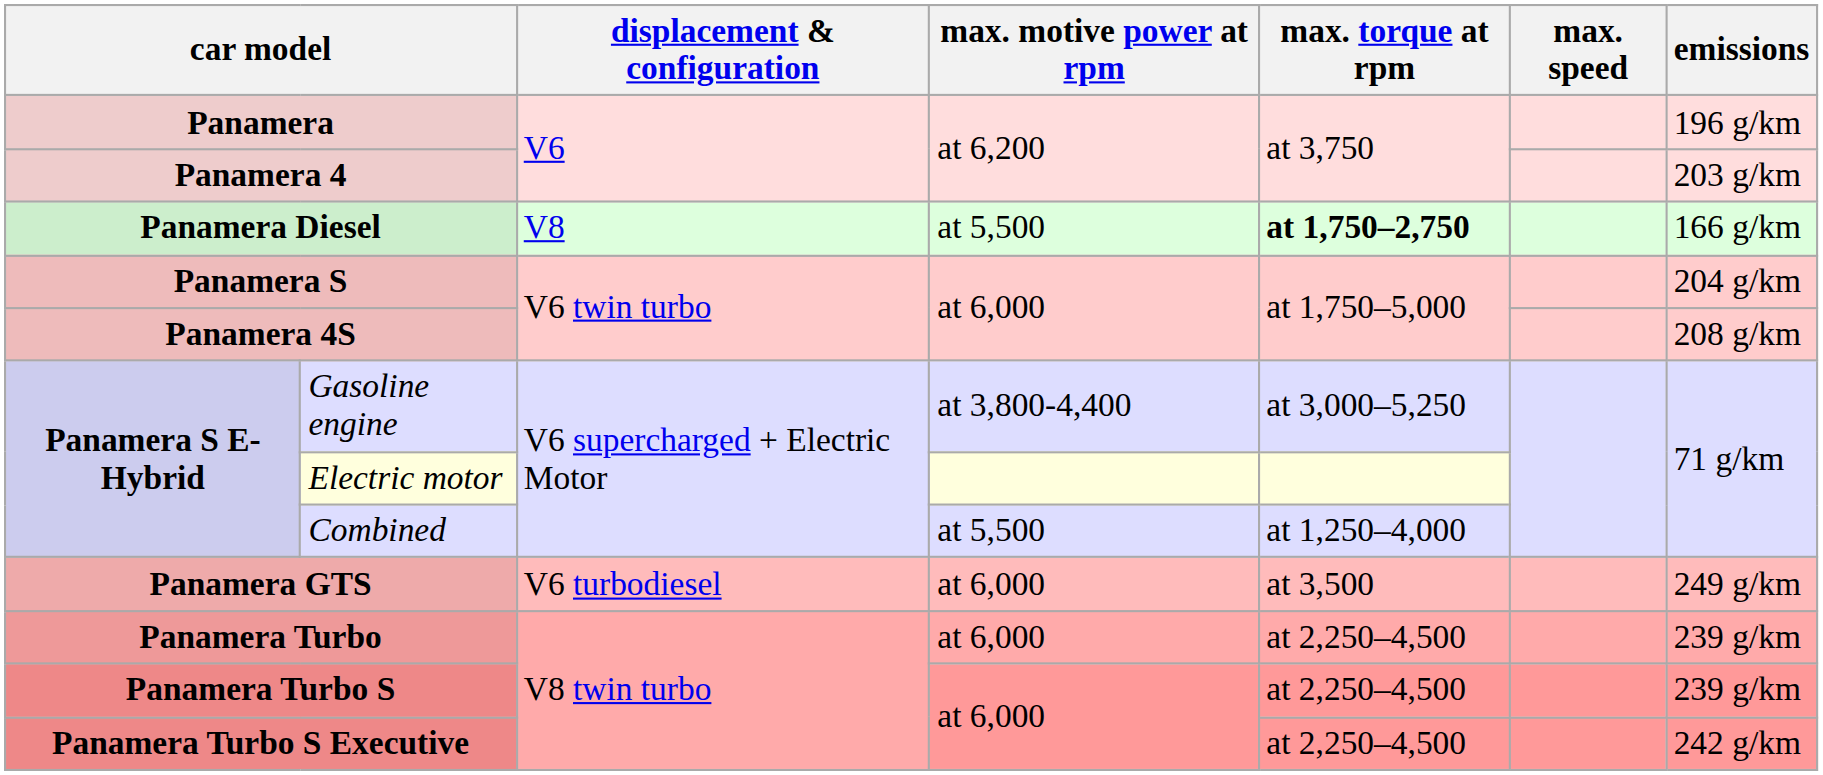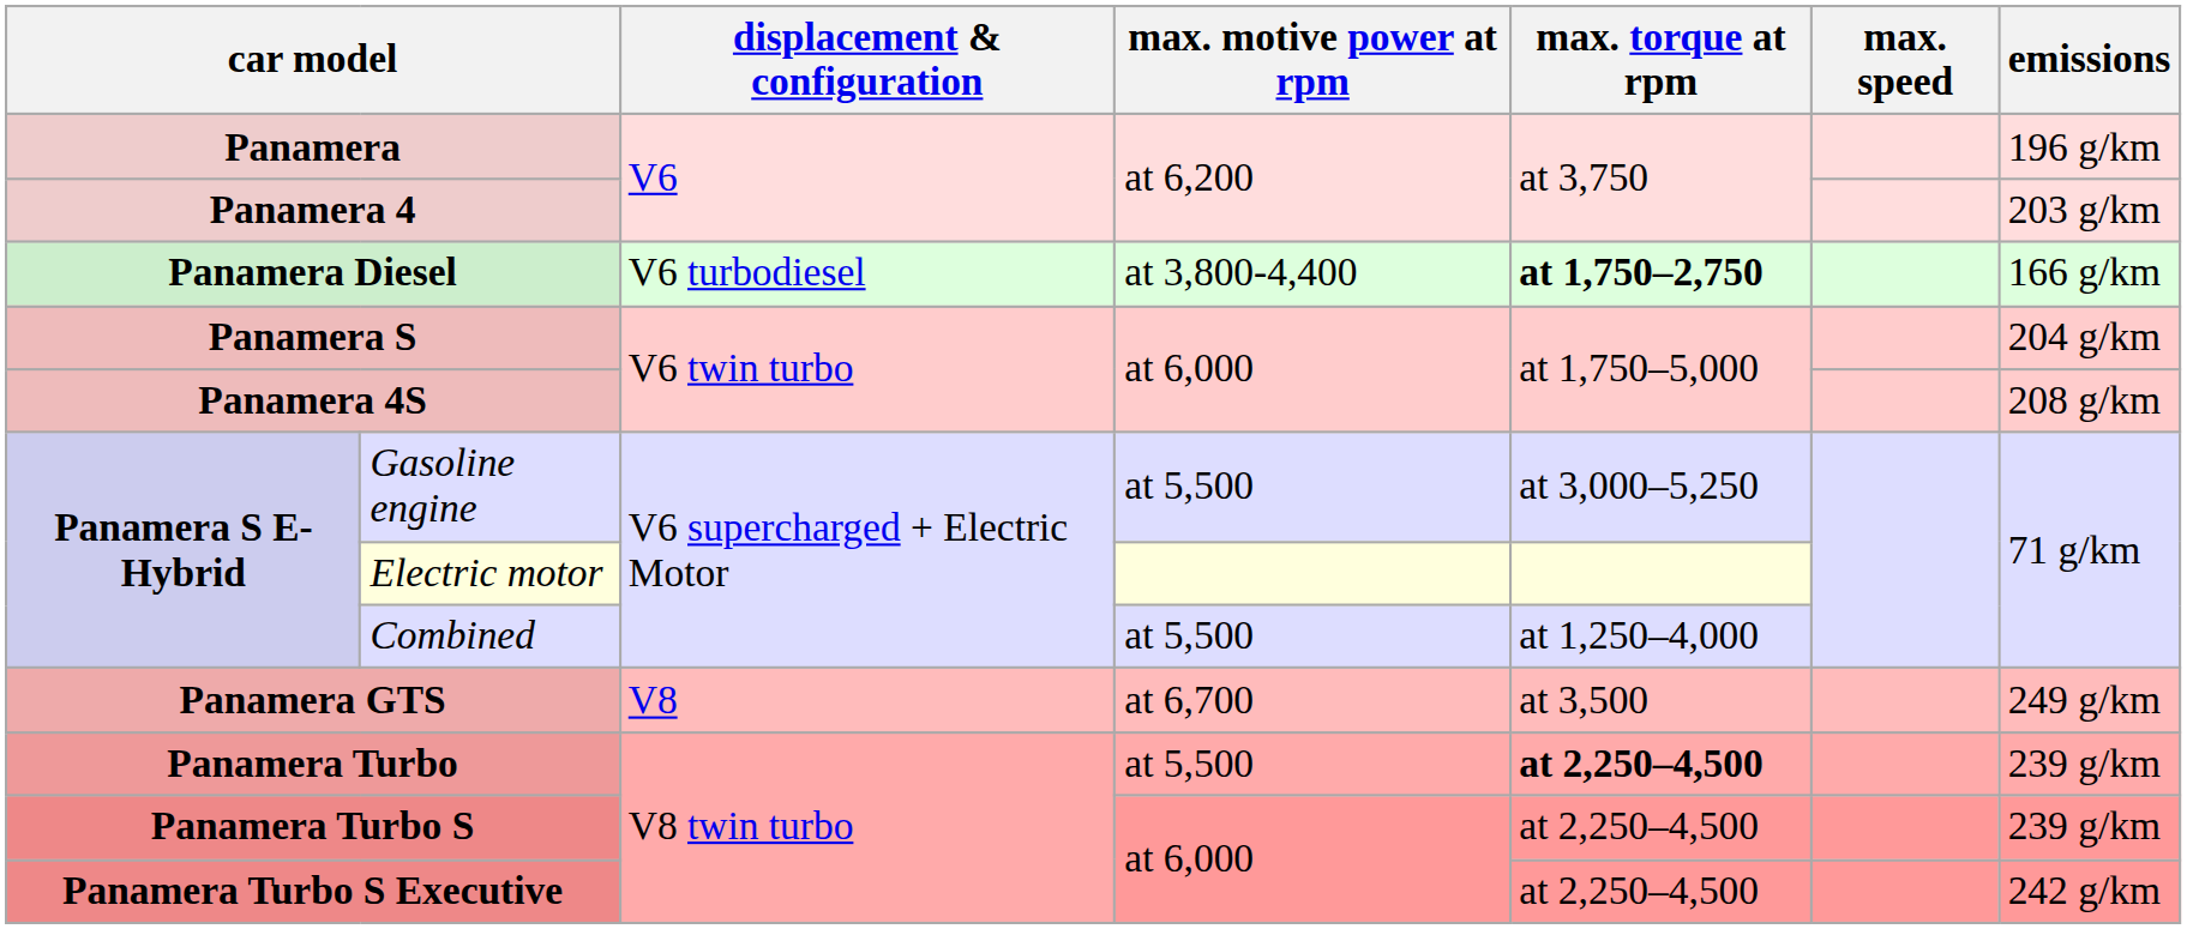 <table class="wikitable">
 <tr>
 <th colspan=2>car model</th>
 <th><a href='#'>displacement</a> &<br><a href='#'>configuration</a></th>
 <th>max. motive <a href='#'>power</a> at <a href='#'>rpm</a></th>
 <th>max. <a href='#'>torque</a> at rpm</th>
 <th>max. speed</th>
 <th>emissions </th>
 </tr>
 <tr style="background:#fdd;">
 <th style="background:#ecc;" colspan=2>Panamera</th>
 <td rowspan=2> <a href='#'>V6</a></td>
 <td rowspan=2> at 6,200</td>
 <td rowspan=2> at 3,750</td>
 <td></td>
 <td>196 g/km</td>
 </tr>
 <tr style="background:#fdd;">
 <th style="background:#ecc;" colspan=2>Panamera 4</th>
 <td></td>
 <td>203 g/km</td>
 </tr>
 <tr style="background:#dfd;">
 <th style="background:#cec;" colspan=2>Panamera Diesel</th>
-<td> <a href='#'>V8</a></td>
-<td> at 5,500</td>
+<td> V6 <a href='#'>turbodiesel</a></td>
+<td> at 3,800-4,400</td>
 <td><strong> at 1,750–2,750</strong></td>
 <td></td>
 <td>166 g/km</td>
 </tr>
 <tr style="background:#fcc;">
 <th style="background:#ebb;" colspan=2>Panamera S</th>
 <td rowspan=2> V6 <a href='#'>twin turbo</a></td>
 <td rowspan=2> at 6,000</td>
 <td rowspan=2> at 1,750–5,000</td>
 <td></td>
 <td>204 g/km</td>
 </tr>
 <tr style="background:#fcc;">
 <th style="background:#ebb;" colspan=2>Panamera 4S</th>
 <td></td>
 <td>208 g/km</td>
 </tr>
 <tr style="background:#ddf;">
 <th style="background:#cce;" rowspan=3>Panamera S E-Hybrid</th>
 <td><em>Gasoline engine</em></td>
 <td rowspan=3> V6 <a href='#'>supercharged</a> + Electric Motor</td>
-<td> at 3,800-4,400</td>
+<td> at 5,500</td>
 <td> at 3,000–5,250</td>
 <td rowspan=3></td>
 <td rowspan=3>71 g/km</td>
 </tr>
 <tr style="background:#ffd;">
 <td><em>Electric motor</em></td>
 <td></td>
 <td></td>
 </tr>
 <tr style="background:#ddf;">
 <td><em>Combined</em></td>
 <td> at 5,500</td>
 <td> at 1,250–4,000</td>
 </tr>
 <tr style="background:#fbb;">
 <th style="background:#eaa;" colspan=2>Panamera GTS</th>
-<td> V6 <a href='#'>turbodiesel</a></td>
-<td> at 6,000</td>
+<td> <a href='#'>V8</a></td>
+<td> at 6,700</td>
 <td> at 3,500</td>
 <td></td>
 <td>249 g/km</td>
 </tr>
 <tr style="background:#faa;">
 <th style="background:#e99;" colspan=2>Panamera Turbo</th>
 <td rowspan=3> V8 <a href='#'>twin turbo</a></td>
-<td> at 6,000</td>
-<td> at 2,250–4,500</td>
+<td> at 5,500</td>
+<td><strong> at 2,250–4,500</strong></td>
 <td></td>
 <td>239 g/km</td>
 </tr>
 <tr style="background:#f99;">
 <th style="background:#e88;" colspan=2>Panamera Turbo S</th>
 <td rowspan=2> at 6,000</td>
 <td> at 2,250–4,500</td>
 <td></td>
 <td>239 g/km</td>
 </tr>
 <tr style="background:#f99;">
 <th style="background:#e88;" colspan=2>Panamera Turbo S Executive</th>
 <td> at 2,250–4,500</td>
 <td></td>
 <td>242 g/km</td>
 </tr>
 </table>
